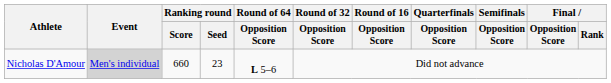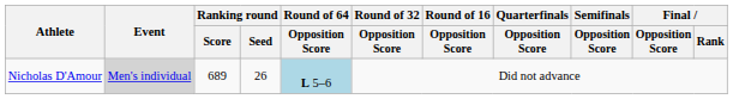 <table class="wikitable" style="font-size:90%">
 <tr>
 <th rowspan=2>Athlete</th>
 <th rowspan=2>Event</th>
 <th colspan="2">Ranking round</th>
 <th>Round of 64</th>
 <th>Round of 32</th>
 <th>Round of 16</th>
 <th>Quarterfinals</th>
 <th>Semifinals</th>
 <th colspan="2">Final / </th>
 </tr>
 <tr style="font-size:95%">
 <th>Score</th>
 <th>Seed</th>
 <th>Opposition<br>Score</th>
 <th>Opposition<br>Score</th>
 <th>Opposition<br>Score</th>
 <th>Opposition<br>Score</th>
 <th>Opposition<br>Score</th>
 <th>Opposition<br>Score</th>
 <th>Rank</th>
 </tr>
 <tr align=center>
 <td align=left><a href='#'>Nicholas D'Amour</a></td>
 <td align=left style="background: lightgrey;"><a href='#'>Men's individual</a></td>
-<td>660</td>
-<td>23</td>
-<td><br><strong>L</strong> 5–6</td>
+<td>689</td>
+<td>26</td>
+<td style="background: lightblue;"><br><strong>L</strong> 5–6</td>
 <td colspan=6>Did not advance</td>
 </tr>
 </table>
